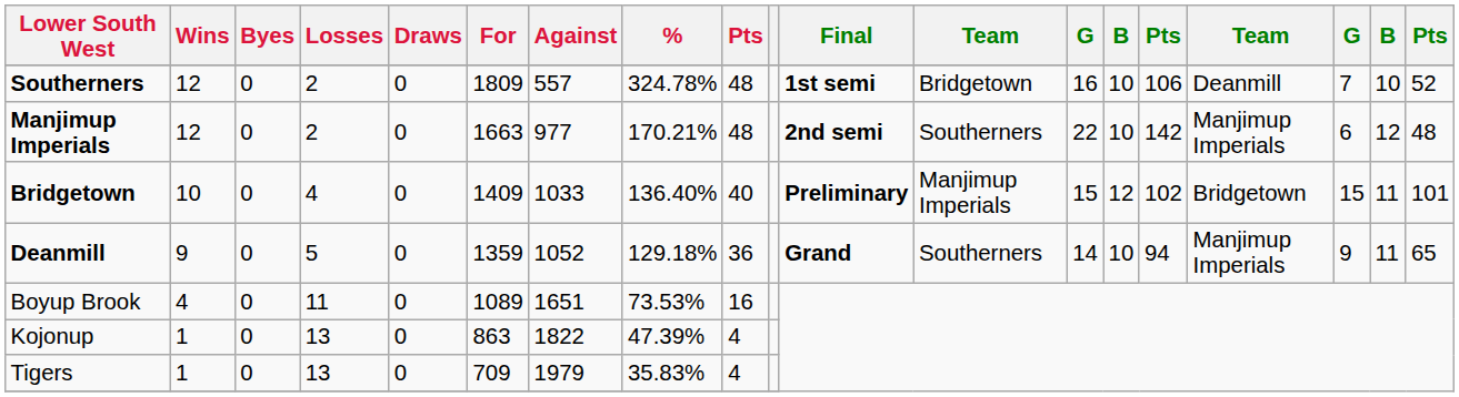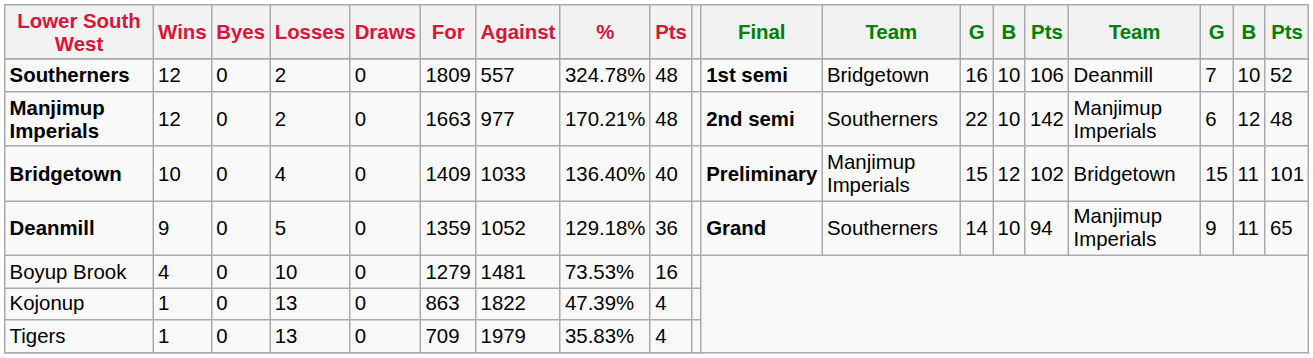 <table style="font-size: 85%; text-align: left;" class="wikitable">
 <tr>
 <th style="color:crimson">Lower South West</th>
 <th style="color:crimson">Wins</th>
 <th style="color:crimson">Byes</th>
 <th style="color:crimson">Losses</th>
 <th style="color:crimson">Draws</th>
 <th style="color:crimson">For</th>
 <th style="color:crimson">Against</th>
 <th style="color:crimson">%</th>
 <th style="color:crimson">Pts</th>
 <th></th>
 <th style="color:green">Final</th>
 <th style="color:green">Team</th>
 <th style="color:green">G</th>
 <th style="color:green">B</th>
 <th style="color:green">Pts</th>
 <th style="color:green">Team</th>
 <th style="color:green">G</th>
 <th style="color:green">B</th>
 <th style="color:green">Pts</th>
 </tr>
 <tr>
 </tr>
 <tr>
 </tr>
 <tr>
 <td><strong>	Southerners	</strong></td>
 <td>12</td>
 <td>0</td>
 <td>2</td>
 <td>0</td>
 <td>1809</td>
 <td>557</td>
 <td>324.78%</td>
 <td>48</td>
 <td></td>
 <td><strong>1st semi</strong></td>
 <td>Bridgetown</td>
 <td>16</td>
 <td>10</td>
 <td>106</td>
 <td>Deanmill</td>
 <td>7</td>
 <td>10</td>
 <td>52</td>
 </tr>
 <tr>
 <td><strong>	Manjimup Imperials	</strong></td>
 <td>12</td>
 <td>0</td>
 <td>2</td>
 <td>0</td>
 <td>1663</td>
 <td>977</td>
 <td>170.21%</td>
 <td>48</td>
 <td></td>
 <td><strong>2nd semi</strong></td>
 <td>Southerners</td>
 <td>22</td>
 <td>10</td>
 <td>142</td>
 <td>Manjimup Imperials</td>
 <td>6</td>
 <td>12</td>
 <td>48</td>
 </tr>
 <tr>
 <td><strong>	Bridgetown	</strong></td>
 <td>10</td>
 <td>0</td>
 <td>4</td>
 <td>0</td>
 <td>1409</td>
 <td>1033</td>
 <td>136.40%</td>
 <td>40</td>
 <td></td>
 <td><strong>Preliminary</strong></td>
 <td>Manjimup Imperials</td>
 <td>15</td>
 <td>12</td>
 <td>102</td>
 <td>Bridgetown</td>
 <td>15</td>
 <td>11</td>
 <td>101</td>
 </tr>
 <tr>
 <td><strong>	Deanmill	</strong></td>
 <td>9</td>
 <td>0</td>
 <td>5</td>
 <td>0</td>
 <td>1359</td>
 <td>1052</td>
 <td>129.18%</td>
 <td>36</td>
 <td></td>
 <td><strong>Grand</strong></td>
 <td>Southerners</td>
 <td>14</td>
 <td>10</td>
 <td>94</td>
 <td>Manjimup Imperials</td>
 <td>9</td>
 <td>11</td>
 <td>65</td>
 </tr>
 <tr>
 <td>Boyup Brook</td>
 <td>4</td>
 <td>0</td>
-<td>11</td>
+<td>10</td>
 <td>0</td>
-<td>1089</td>
-<td>1651</td>
+<td>1279</td>
+<td>1481</td>
 <td>73.53%</td>
 <td>16</td>
 <td></td>
 </tr>
 <tr>
 <td>Kojonup</td>
 <td>1</td>
 <td>0</td>
 <td>13</td>
 <td>0</td>
 <td>863</td>
 <td>1822</td>
 <td>47.39%</td>
 <td>4</td>
 <td></td>
 </tr>
 <tr>
 <td>Tigers</td>
 <td>1</td>
 <td>0</td>
 <td>13</td>
 <td>0</td>
 <td>709</td>
 <td>1979</td>
 <td>35.83%</td>
 <td>4</td>
 <td></td>
 </tr>
 <tr>
 </tr>
 </table>
